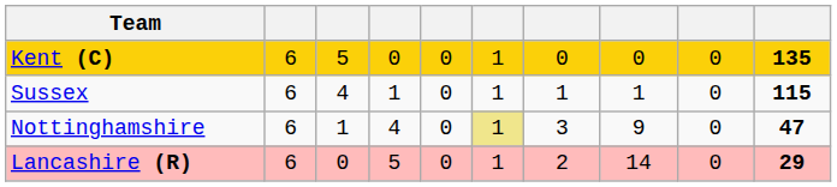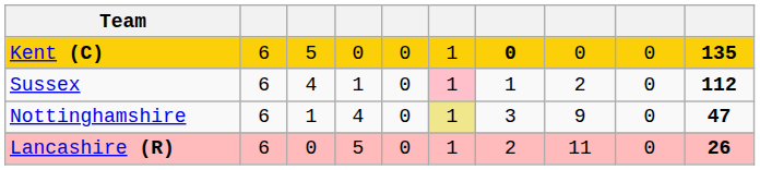 <table class="wikitable" style="text-align:center">
 <tr>
 <th width="150">Team</th>
 <th width="25"></th>
 <th width="25"></th>
 <th width="25"></th>
 <th width="25"></th>
 <th width="25"></th>
 <th width="40"></th>
 <th width="40"></th>
 <th width="40"></th>
 <th width="40"></th>
 </tr>
 <tr style="background:#fbd009">
 <td style="text-align:left"><a href='#'>Kent</a> <strong>(C)</strong></td>
 <td>6</td>
 <td>5</td>
 <td>0</td>
 <td>0</td>
 <td>1</td>
-<td>0</td>
+<td><strong>0</strong></td>
 <td>0</td>
 <td>0</td>
 <td><strong>135</strong></td>
 </tr>
 <tr>
 <td style="text-align:left"><a href='#'>Sussex</a></td>
 <td>6</td>
 <td>4</td>
 <td>1</td>
 <td>0</td>
+<td style="background: pink;">1</td>
 <td>1</td>
-<td>1</td>
-<td>1</td>
+<td>2</td>
 <td>0</td>
-<td><strong>115</strong></td>
+<td><strong>112</strong></td>
 </tr>
 <tr>
 <td style="text-align:left"><a href='#'>Nottinghamshire</a></td>
 <td>6</td>
 <td>1</td>
 <td>4</td>
 <td>0</td>
 <td style="background: khaki;">1</td>
 <td>3</td>
 <td>9</td>
 <td>0</td>
 <td><strong>47</strong></td>
 </tr>
 <tr style="background:#FFBBBB">
 <td style="text-align:left"><a href='#'>Lancashire</a> <strong>(R)</strong></td>
 <td>6</td>
 <td>0</td>
 <td>5</td>
 <td>0</td>
 <td>1</td>
 <td>2</td>
-<td>14</td>
+<td>11</td>
 <td>0</td>
-<td><strong>29</strong></td>
+<td><strong>26</strong></td>
 </tr>
 </table>
